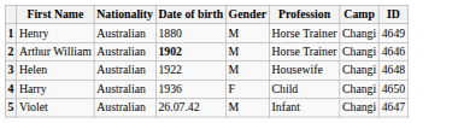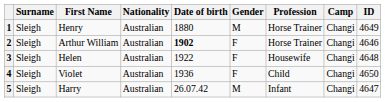 <table class="wikitable">
 <tr>
 <th></th>
+<th>Surname</th>
 <th>First Name</th>
 <th>Nationality</th>
 <th>Date of birth</th>
 <th>Gender</th>
 <th>Profession</th>
 <th>Camp</th>
 <th>ID</th>
 </tr>
 <tr>
 <th>1</th>
+<td>Sleigh</td>
 <td>Henry</td>
 <td>Australian</td>
 <td>1880</td>
 <td>M</td>
 <td>Horse Trainer</td>
 <td>Changi</td>
 <td>4649</td>
 </tr>
 <tr>
 <th>2</th>
+<td>Sleigh</td>
 <td>Arthur William</td>
 <td>Australian</td>
 <td><strong>1902</strong></td>
-<td>M</td>
+<td>F</td>
 <td>Horse Trainer</td>
 <td>Changi</td>
 <td>4646</td>
 </tr>
 <tr>
 <th>3</th>
+<td>Sleigh</td>
 <td>Helen</td>
 <td>Australian</td>
 <td>1922</td>
-<td>M</td>
+<td>F</td>
 <td>Housewife</td>
 <td>Changi</td>
 <td>4648</td>
 </tr>
 <tr>
 <th>4</th>
-<td>Harry</td>
+<td>Sleigh</td>
+<td>Violet</td>
 <td>Australian</td>
 <td>1936</td>
 <td>F</td>
 <td>Child</td>
 <td>Changi</td>
 <td>4650</td>
 </tr>
 <tr>
 <th>5</th>
-<td>Violet</td>
+<td>Sleigh</td>
+<td>Harry</td>
 <td>Australian</td>
 <td>26.07.42</td>
 <td>M</td>
 <td>Infant</td>
 <td>Changi</td>
 <td>4647</td>
 </tr>
 </table>
